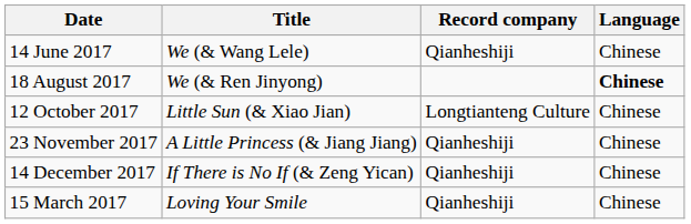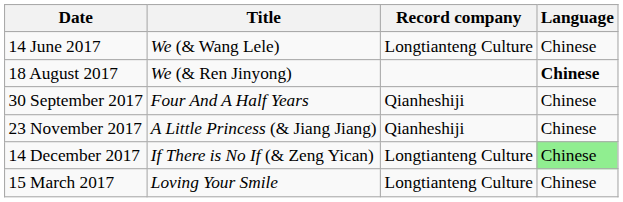 <table class="wikitable">
 <tr>
 <th>Date</th>
 <th>Title</th>
 <th>Record company</th>
 <th>Language</th>
 </tr>
 <tr>
 <td>14 June 2017</td>
 <td><em>We</em> (& Wang Lele)</td>
-<td>Qianheshiji</td>
+<td>Longtianteng Culture</td>
 <td>Chinese</td>
 </tr>
 <tr>
 <td>18 August 2017</td>
 <td><em>We</em> (& Ren Jinyong)</td>
 <td></td>
 <td><strong>Chinese</strong></td>
 </tr>
 <tr>
-<td>12 October 2017</td>
-<td><em>Little Sun</em> (& Xiao Jian)</td>
-<td>Longtianteng Culture</td>
+<td>30 September 2017</td>
+<td><em>Four And A Half Years</em></td>
+<td>Qianheshiji</td>
 <td>Chinese</td>
 </tr>
 <tr>
 <td>23 November 2017</td>
 <td><em>A Little Princess</em> (& Jiang Jiang)</td>
 <td>Qianheshiji</td>
 <td>Chinese</td>
 </tr>
 <tr>
 <td>14 December 2017</td>
 <td><em>If There is No If</em> (& Zeng Yican)</td>
-<td>Qianheshiji</td>
-<td>Chinese</td>
+<td>Longtianteng Culture</td>
+<td style="background: lightgreen;">Chinese</td>
 </tr>
 <tr>
 <td>15 March 2017</td>
 <td><em>Loving Your Smile</em></td>
-<td>Qianheshiji</td>
+<td>Longtianteng Culture</td>
 <td>Chinese</td>
 </tr>
 </table>
